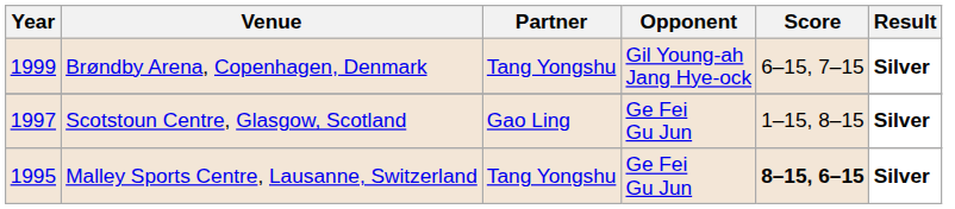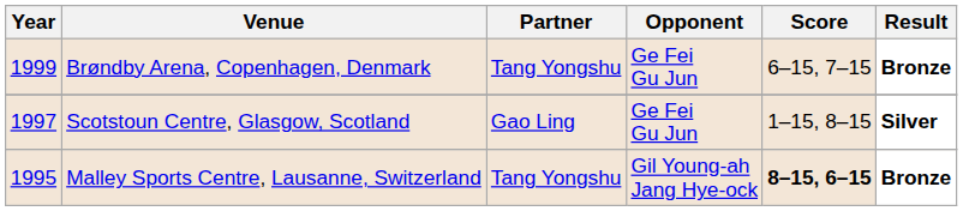 <table class="sortable wikitable" style="font-size: 90%;">
 <tr>
 <th>Year</th>
 <th>Venue</th>
 <th>Partner</th>
 <th>Opponent</th>
 <th>Score</th>
 <th>Result</th>
 </tr>
 <tr style="background:#F3E6D7">
 <td align="center"><a href='#'>1999</a></td>
 <td align="left"><a href='#'>Brøndby Arena</a>, <a href='#'>Copenhagen, Denmark</a></td>
 <td align="left"> <a href='#'>Tang Yongshu</a></td>
-<td align="left"> <a href='#'>Gil Young-ah</a> <br>  <a href='#'>Jang Hye-ock</a></td>
+<td align="left"> <a href='#'>Ge Fei</a> <br>  <a href='#'>Gu Jun</a></td>
 <td align="left">6–15, 7–15</td>
-<td style="text-align:left; background:white"> <strong>Silver</strong></td>
+<td style="text-align:left; background:white"> <strong>Bronze</strong></td>
 </tr>
 <tr>
 </tr>
 <tr style="background:#F3E6D7">
 <td align="center"><a href='#'>1997</a></td>
 <td align="left"><a href='#'>Scotstoun Centre</a>, <a href='#'>Glasgow, Scotland</a></td>
 <td align="left"> <a href='#'>Gao Ling</a></td>
 <td align="left"> <a href='#'>Ge Fei</a> <br>  <a href='#'>Gu Jun</a></td>
 <td align="left">1–15, 8–15</td>
 <td style="text-align:left; background:white"> <strong>Silver</strong></td>
 </tr>
 <tr>
 </tr>
 <tr style="background:#F3E6D7">
 <td align="center"><a href='#'>1995</a></td>
 <td align="left"><a href='#'>Malley Sports Centre</a>, <a href='#'>Lausanne, Switzerland</a></td>
 <td align="left"> <a href='#'>Tang Yongshu</a></td>
-<td align="left"> <a href='#'>Ge Fei</a> <br>  <a href='#'>Gu Jun</a></td>
+<td align="left"> <a href='#'>Gil Young-ah</a> <br>  <a href='#'>Jang Hye-ock</a></td>
 <td align="left"><strong>8–15, 6–15</strong></td>
-<td style="text-align:left; background:white"> <strong>Silver</strong></td>
+<td style="text-align:left; background:white"> <strong>Bronze</strong></td>
 </tr>
 </table>
